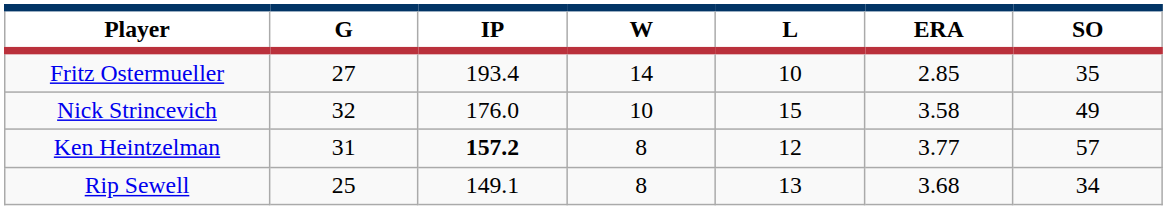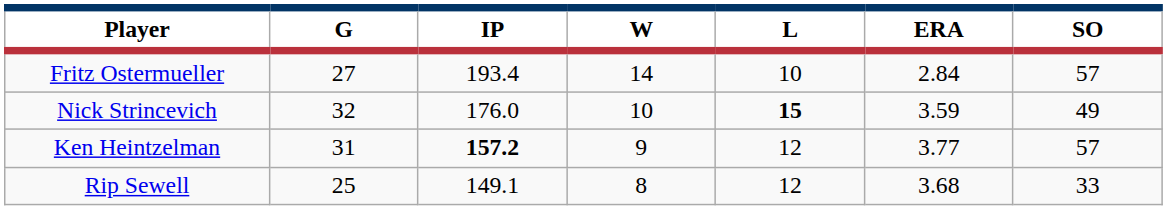 <table class="wikitable sortable">
 <tr>
 <th style="background:#FFFFFF; border-top:#023465 5px solid; border-bottom:#ba313c 5px solid;" width="16%">Player</th>
 <th style="background:#FFFFFF; border-top:#023465 5px solid; border-bottom:#ba313c 5px solid;" width="9%">G</th>
 <th style="background:#FFFFFF; border-top:#023465 5px solid; border-bottom:#ba313c 5px solid;" width="9%">IP</th>
 <th style="background:#FFFFFF; border-top:#023465 5px solid; border-bottom:#ba313c 5px solid;" width="9%">W</th>
 <th style="background:#FFFFFF; border-top:#023465 5px solid; border-bottom:#ba313c 5px solid;" width="9%">L</th>
 <th style="background:#FFFFFF; border-top:#023465 5px solid; border-bottom:#ba313c 5px solid;" width="9%">ERA</th>
 <th style="background:#FFFFFF; border-top:#023465 5px solid; border-bottom:#ba313c 5px solid;" width="9%">SO</th>
 </tr>
 <tr align="center">
 <td><a href='#'>Fritz Ostermueller</a></td>
 <td>27</td>
 <td>193.4</td>
 <td>14</td>
 <td>10</td>
-<td>2.85</td>
-<td>35</td>
+<td>2.84</td>
+<td>57</td>
 </tr>
 <tr align=center>
 <td><a href='#'>Nick Strincevich</a></td>
 <td>32</td>
 <td>176.0</td>
 <td>10</td>
-<td>15</td>
-<td>3.58</td>
+<td><strong>15</strong></td>
+<td>3.59</td>
 <td>49</td>
 </tr>
 <tr align=center>
 <td><a href='#'>Ken Heintzelman</a></td>
 <td>31</td>
 <td><strong>157.2</strong></td>
-<td>8</td>
+<td>9</td>
 <td>12</td>
 <td>3.77</td>
 <td>57</td>
 </tr>
 <tr align=center>
 <td><a href='#'>Rip Sewell</a></td>
 <td>25</td>
 <td>149.1</td>
 <td>8</td>
-<td>13</td>
+<td>12</td>
 <td>3.68</td>
-<td>34</td>
+<td>33</td>
 </tr>
 </table>
